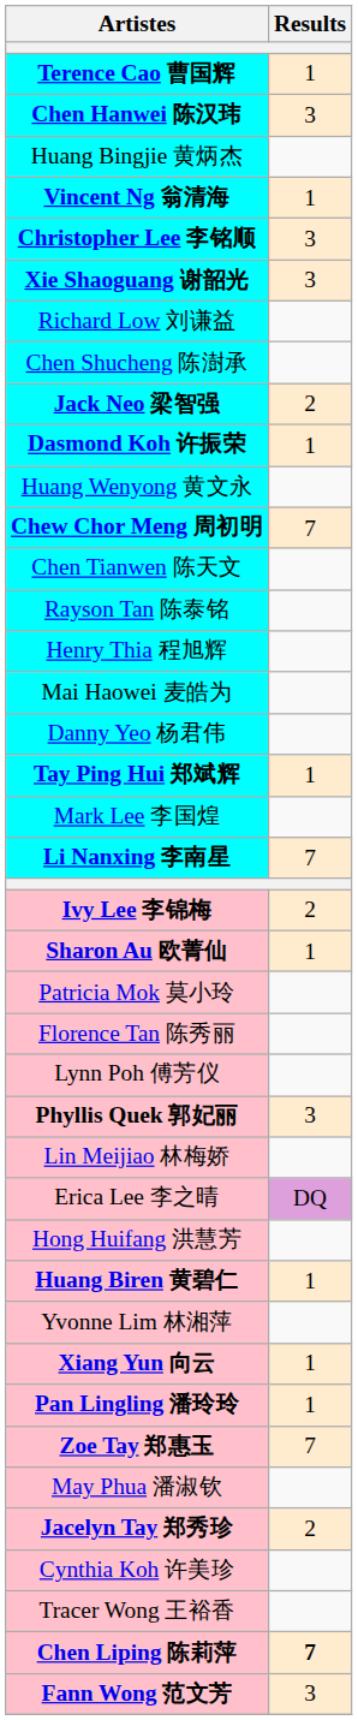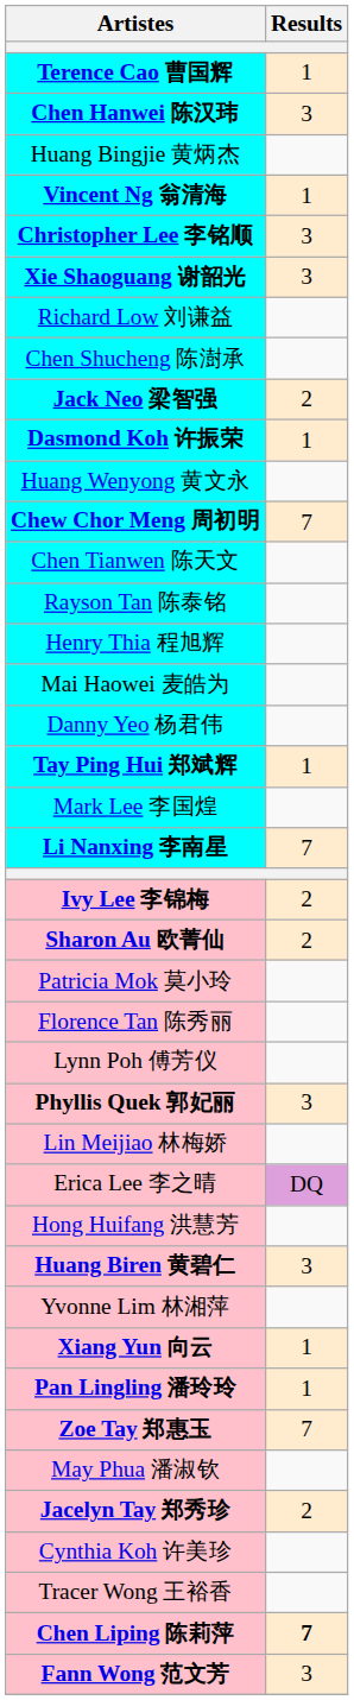 <table class="wikitable">
 <tr>
 <th align="center">Artistes</th>
 <th align="center">Results</th>
 </tr>
 <tr>
 <th colspan="2"></th>
 </tr>
 <tr>
 <td bgcolor="cyan" align="center"><strong><a href='#'>Terence Cao</a> 曹国辉</strong></td>
 <td bgcolor="#FFEBCD" align="center">1</td>
 </tr>
 <tr>
 <td bgcolor="cyan" align="center"><strong><a href='#'>Chen Hanwei</a> 陈汉玮</strong></td>
 <td bgcolor="#FFEBCD" align="center">3</td>
 </tr>
 <tr>
 <td bgcolor="cyan" align="center">Huang Bingjie 黄炳杰</td>
 <td></td>
 </tr>
 <tr>
 <td bgcolor="cyan" align="center"><strong><a href='#'>Vincent Ng</a> 翁清海</strong></td>
 <td bgcolor="#FFEBCD" align="center">1</td>
 </tr>
 <tr>
 <td bgcolor="cyan" align="center"><strong><a href='#'>Christopher Lee</a> 李铭顺</strong></td>
 <td bgcolor="#FFEBCD" align="center">3</td>
 </tr>
 <tr>
 <td bgcolor="cyan" align="center"><strong><a href='#'>Xie Shaoguang</a> 谢韶光</strong></td>
 <td bgcolor="#FFEBCD" align="center">3</td>
 </tr>
 <tr>
 <td bgcolor="cyan" align="center"><a href='#'>Richard Low</a> 刘谦益</td>
 <td></td>
 </tr>
 <tr>
 <td bgcolor="cyan" align="center"><a href='#'>Chen Shucheng</a> 陈澍承</td>
 <td></td>
 </tr>
 <tr>
 <td bgcolor="cyan" align="center"><strong><a href='#'>Jack Neo</a> 梁智强</strong></td>
 <td bgcolor="#FFEBCD" align="center">2</td>
 </tr>
 <tr>
 <td bgcolor="cyan" align="center"><strong><a href='#'>Dasmond Koh</a> 许振荣</strong></td>
 <td bgcolor="#FFEBCD" align="center">1</td>
 </tr>
 <tr>
 <td bgcolor="cyan" align="center"><a href='#'>Huang Wenyong</a> 黄文永</td>
 <td></td>
 </tr>
 <tr>
 <td bgcolor="cyan" align="center"><strong><a href='#'>Chew Chor Meng</a> 周初明</strong></td>
 <td bgcolor="#FFEBCD" align="center">7</td>
 </tr>
 <tr>
 <td bgcolor="cyan" align="center"><a href='#'>Chen Tianwen</a> 陈天文</td>
 <td></td>
 </tr>
 <tr>
 <td bgcolor="cyan" align="center"><a href='#'>Rayson Tan</a> 陈泰铭</td>
 <td></td>
 </tr>
 <tr>
 <td bgcolor="cyan" align="center"><a href='#'>Henry Thia</a> 程旭辉</td>
 <td></td>
 </tr>
 <tr>
 <td bgcolor="cyan" align="center">Mai Haowei 麦皓为</td>
 <td></td>
 </tr>
 <tr>
 <td bgcolor="cyan" align="center"><a href='#'>Danny Yeo</a> 杨君伟</td>
 <td></td>
 </tr>
 <tr>
 <td bgcolor="cyan" align="center"><strong><a href='#'>Tay Ping Hui</a> 郑斌辉</strong></td>
 <td bgcolor="#FFEBCD" align="center">1</td>
 </tr>
 <tr>
 <td bgcolor="cyan" align="center"><a href='#'>Mark Lee</a> 李国煌</td>
 <td></td>
 </tr>
 <tr>
 <td bgcolor="cyan" align="center"><strong><a href='#'>Li Nanxing</a> 李南星</strong></td>
 <td bgcolor="#FFEBCD" align="center">7</td>
 </tr>
 <tr>
 <th colspan="2"></th>
 </tr>
 <tr>
 <td bgcolor="pink" align="center"><strong><a href='#'>Ivy Lee</a> 李锦梅</strong></td>
 <td bgcolor="#FFEBCD" align="center">2</td>
 </tr>
 <tr>
 <td bgcolor="pink" align="center"><strong><a href='#'>Sharon Au</a> 欧菁仙</strong></td>
-<td bgcolor="#FFEBCD" align="center">1</td>
+<td bgcolor="#FFEBCD" align="center">2</td>
 </tr>
 <tr>
 <td bgcolor="pink" align="center"><a href='#'>Patricia Mok</a> 莫小玲</td>
 <td></td>
 </tr>
 <tr>
 <td bgcolor="pink" align="center"><a href='#'>Florence Tan</a> 陈秀丽</td>
 <td></td>
 </tr>
 <tr>
 <td bgcolor="pink" align="center">Lynn Poh 傅芳仪</td>
 <td></td>
 </tr>
 <tr>
 <td bgcolor="pink" align="center"><strong>Phyllis Quek 郭妃丽</strong></td>
 <td bgcolor="#FFEBCD" align="center">3</td>
 </tr>
 <tr>
 <td bgcolor="pink" align="center"><a href='#'>Lin Meijiao</a> 林梅娇</td>
 <td></td>
 </tr>
 <tr>
 <td bgcolor="pink" align="center">Erica Lee 李之晴</td>
 <td bgcolor="plum" align="center">DQ</td>
 </tr>
 <tr>
 <td bgcolor="pink" align="center"><a href='#'>Hong Huifang</a> 洪慧芳</td>
 <td></td>
 </tr>
 <tr>
 <td bgcolor="pink" align="center"><strong><a href='#'>Huang Biren</a> 黄碧仁</strong></td>
-<td bgcolor="#FFEBCD" align="center">1</td>
+<td bgcolor="#FFEBCD" align="center">3</td>
 </tr>
 <tr>
 <td bgcolor="pink" align="center">Yvonne Lim 林湘萍</td>
 <td></td>
 </tr>
 <tr>
 <td bgcolor="pink" align="center"><strong><a href='#'>Xiang Yun</a> 向云</strong></td>
 <td bgcolor="#FFEBCD" align="center">1</td>
 </tr>
 <tr>
 <td bgcolor="pink" align="center"><strong><a href='#'>Pan Lingling</a> 潘玲玲</strong></td>
 <td bgcolor="#FFEBCD" align="center">1</td>
 </tr>
 <tr>
 <td bgcolor="pink" align="center"><strong><a href='#'>Zoe Tay</a> 郑惠玉</strong></td>
 <td bgcolor="#FFEBCD" align="center">7</td>
 </tr>
 <tr>
 <td bgcolor="pink" align="center"><a href='#'>May Phua</a> 潘淑钦</td>
 <td></td>
 </tr>
 <tr>
 <td bgcolor="pink" align="center"><strong><a href='#'>Jacelyn Tay</a> 郑秀珍</strong></td>
 <td bgcolor="#FFEBCD" align="center">2</td>
 </tr>
 <tr>
 <td bgcolor="pink" align="center"><a href='#'>Cynthia Koh</a> 许美珍</td>
 <td></td>
 </tr>
 <tr>
 <td bgcolor="pink" align="center">Tracer Wong 王裕香</td>
 <td></td>
 </tr>
 <tr>
 <td bgcolor="pink" align="center"><strong><a href='#'>Chen Liping</a> 陈莉萍</strong></td>
 <td bgcolor="#FFEBCD" align="center"><strong>7</strong></td>
 </tr>
 <tr>
 <td bgcolor="pink" align="center"><strong><a href='#'>Fann Wong</a> 范文芳</strong></td>
 <td bgcolor="#FFEBCD" align="center">3</td>
 </tr>
 <tr>
 </tr>
 </table>
